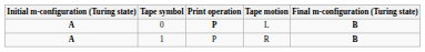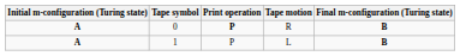 <table class="wikitable" style="margin-left: auto; margin-right: auto; border: none;">
 <tr style="font-size:9pt" align="center" valign="bottom">
 <th>Initial m-configuration (Turing state)</th>
 <th>Tape symbol</th>
 <th>Print operation</th>
 <th>Tape motion</th>
 <th>Final m-configuration (Turing state)</th>
 </tr>
 <tr style="font-size:9pt" align="center" valign="bottom">
 <td Height="11.4"><strong>A</strong></td>
 <td>0</td>
 <td><strong>P</strong></td>
-<td>L</td>
+<td>R</td>
 <td><strong>B</strong></td>
 </tr>
 <tr style="font-size:9pt" align="center" valign="bottom">
 <td Height="11.4"><strong>A</strong></td>
 <td>1</td>
 <td>P</td>
-<td>R</td>
+<td>L</td>
 <td><strong>B</strong></td>
 </tr>
 </table>
